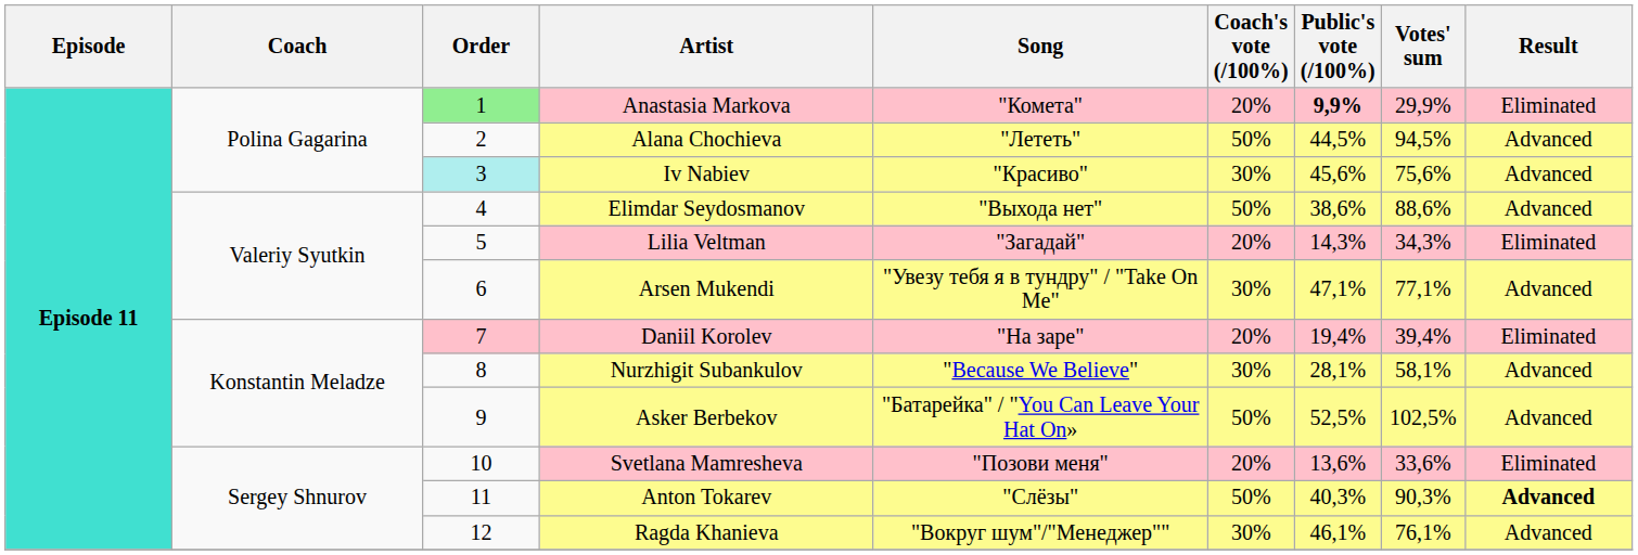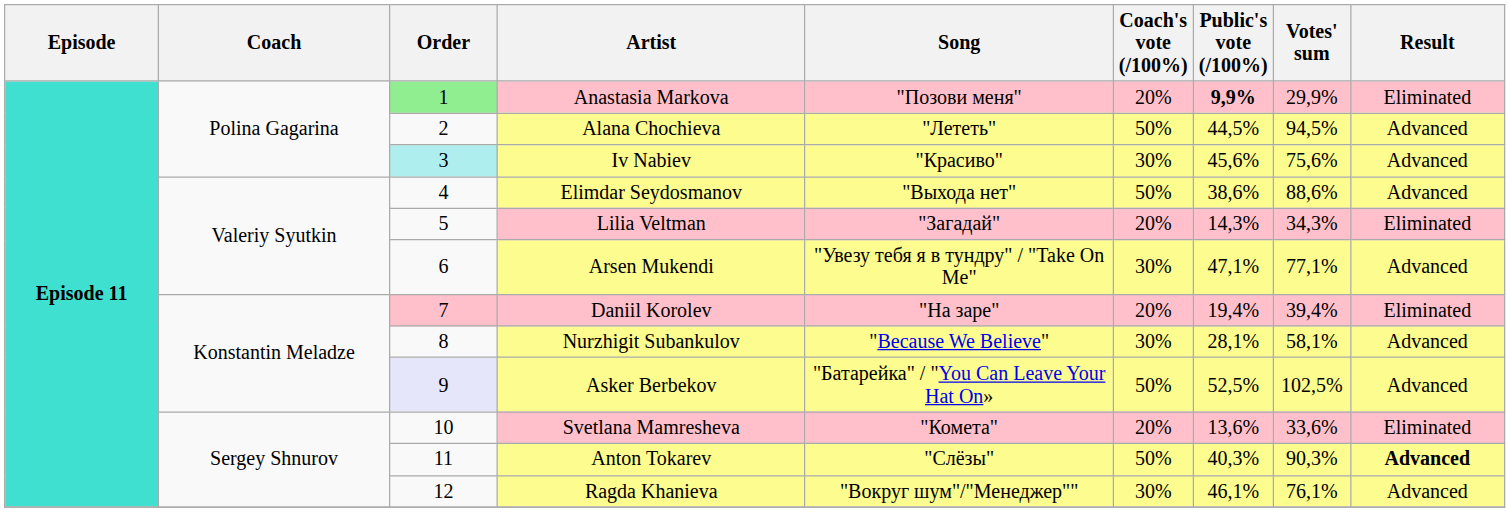 <table class="wikitable" style="text-align:center; width:95%;">
 <tr>
 <th style="width:10%;">Episode</th>
 <th style="width:15%;">Coach</th>
 <th style="width:7%;">Order</th>
 <th style="width:20%;">Artist</th>
 <th style="width:20%;">Song</th>
 <th style="width:5%;">Coach's vote (/100%)</th>
 <th style="width:5%;">Public's vote (/100%)</th>
 <th style="width:5%;">Votes' sum</th>
 <th style="width:10%;">Result</th>
 </tr>
 <tr>
 <th rowspan=12 style="background:turquoise;">Episode 11<br><small></small> </th>
 <td rowspan=3>Polina Gagarina</td>
 <td style="background: lightgreen;">1</td>
 <td style="background:pink;">Anastasia Markova</td>
-<td style="background:pink;">"Комета"</td>
+<td style="background:pink;">"Позови меня"</td>
 <td style="background:pink;">20%</td>
 <td style="background:pink;"><strong>9,9%</strong></td>
 <td style="background:pink;">29,9%</td>
 <td style="background:pink;">Eliminated</td>
 </tr>
 <tr>
 <td>2</td>
 <td style="background:#fdfc8f;">Alana Chochieva</td>
 <td style="background:#fdfc8f;">"Лететь"</td>
 <td style="background:#fdfc8f;">50%</td>
 <td style="background:#fdfc8f;">44,5%</td>
 <td style="background:#fdfc8f;">94,5%</td>
 <td style="background:#fdfc8f;">Advanced</td>
 </tr>
 <tr>
 <td style="background: paleturquoise;">3</td>
 <td style="background:#fdfc8f;">Iv Nabiev</td>
 <td style="background:#fdfc8f;">"Красиво"</td>
 <td style="background:#fdfc8f;">30%</td>
 <td style="background:#fdfc8f;">45,6%</td>
 <td style="background:#fdfc8f;">75,6%</td>
 <td style="background:#fdfc8f;">Advanced</td>
 </tr>
 <tr>
 <td rowspan=3>Valeriy Syutkin</td>
 <td>4</td>
 <td style="background:#fdfc8f;">Elimdar Seydosmanov</td>
 <td style="background:#fdfc8f;">"Выхода нет"</td>
 <td style="background:#fdfc8f;">50%</td>
 <td style="background:#fdfc8f;">38,6%</td>
 <td style="background:#fdfc8f;">88,6%</td>
 <td style="background:#fdfc8f;">Advanced</td>
 </tr>
 <tr>
 <td>5</td>
 <td style="background:pink;">Lilia Veltman</td>
 <td style="background:pink;">"Загадай"</td>
 <td style="background:pink;">20%</td>
 <td style="background:pink;">14,3%</td>
 <td style="background:pink;">34,3%</td>
 <td style="background:pink;">Eliminated</td>
 </tr>
 <tr>
 <td>6</td>
 <td style="background:#fdfc8f;">Arsen Mukendi</td>
 <td style="background:#fdfc8f;">"Увезу тебя я в тундру" / "Take On Me"</td>
 <td style="background:#fdfc8f;">30%</td>
 <td style="background:#fdfc8f;">47,1%</td>
 <td style="background:#fdfc8f;">77,1%</td>
 <td style="background:#fdfc8f;">Advanced</td>
 </tr>
 <tr>
 <td rowspan=3>Konstantin Meladze</td>
 <td style="background: pink;">7</td>
 <td style="background:pink;">Daniil Korolev</td>
 <td style="background:pink;">"На заре"</td>
 <td style="background:pink;">20%</td>
 <td style="background:pink;">19,4%</td>
 <td style="background:pink;">39,4%</td>
 <td style="background:pink;">Eliminated</td>
 </tr>
 <tr>
 <td>8</td>
 <td style="background:#fdfc8f;">Nurzhigit Subankulov</td>
 <td style="background:#fdfc8f;">"<a href='#'>Because We Believe</a>"</td>
 <td style="background:#fdfc8f;">30%</td>
 <td style="background:#fdfc8f;">28,1%</td>
 <td style="background:#fdfc8f;">58,1%</td>
 <td style="background:#fdfc8f;">Advanced</td>
 </tr>
 <tr>
-<td>9</td>
+<td style="background: lavender;">9</td>
 <td style="background:#fdfc8f;">Asker Berbekov</td>
 <td style="background:#fdfc8f;">"Батарейка" / "<a href='#'>You Can Leave Your Hat On</a>»</td>
 <td style="background:#fdfc8f;">50%</td>
 <td style="background:#fdfc8f;">52,5%</td>
 <td style="background:#fdfc8f;">102,5%</td>
 <td style="background:#fdfc8f;">Advanced</td>
 </tr>
 <tr>
 <td rowspan=3>Sergey Shnurov</td>
 <td>10</td>
 <td style="background:pink;">Svetlana Mamresheva</td>
-<td style="background:pink;">"Позови меня"</td>
+<td style="background:pink;">"Комета"</td>
 <td style="background:pink;">20%</td>
 <td style="background:pink;">13,6%</td>
 <td style="background:pink;">33,6%</td>
 <td style="background:pink;">Eliminated</td>
 </tr>
 <tr>
 <td>11</td>
 <td style="background:#fdfc8f;">Anton Tokarev</td>
 <td style="background:#fdfc8f;">"Слёзы"</td>
 <td style="background:#fdfc8f;">50%</td>
 <td style="background:#fdfc8f;">40,3%</td>
 <td style="background:#fdfc8f;">90,3%</td>
 <td style="background:#fdfc8f;"><strong>Advanced</strong></td>
 </tr>
 <tr>
 <td>12</td>
 <td style="background:#fdfc8f;">Ragda Khanieva</td>
 <td style="background:#fdfc8f;">"Вокруг шум"/"Менеджер""</td>
 <td style="background:#fdfc8f;">30%</td>
 <td style="background:#fdfc8f;">46,1%</td>
 <td style="background:#fdfc8f;">76,1%</td>
 <td style="background:#fdfc8f;">Advanced</td>
 </tr>
 <tr>
 </tr>
 </table>
